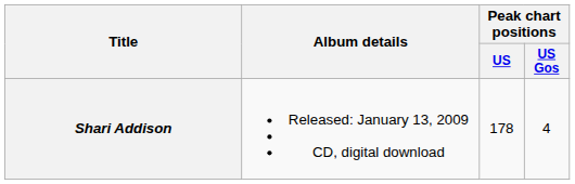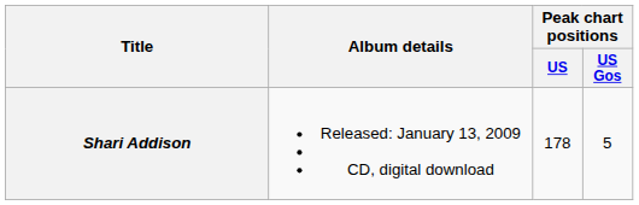 <table class="wikitable plainrowheaders" style="text-align:center;">
 <tr>
 <th scope="col" rowspan="2" style="width:16em;">Title</th>
 <th scope="col" rowspan="2" style="width:16em;">Album details</th>
 <th scope="col" colspan="2">Peak chart positions</th>
 </tr>
 <tr>
 <th style="width:3em; font-size:90%"><a href='#'>US</a></th>
 <th style="width:3em; font-size:90%"><a href='#'>US<br>Gos</a></th>
 </tr>
 <tr>
 <th scope="row"><em>Shari Addison</em></th>
 <td><br><ul><li>Released: January 13, 2009</li><li></li><li>CD, digital download</li></ul></td>
 <td>178</td>
-<td>4</td>
+<td>5</td>
 </tr>
 </table>
